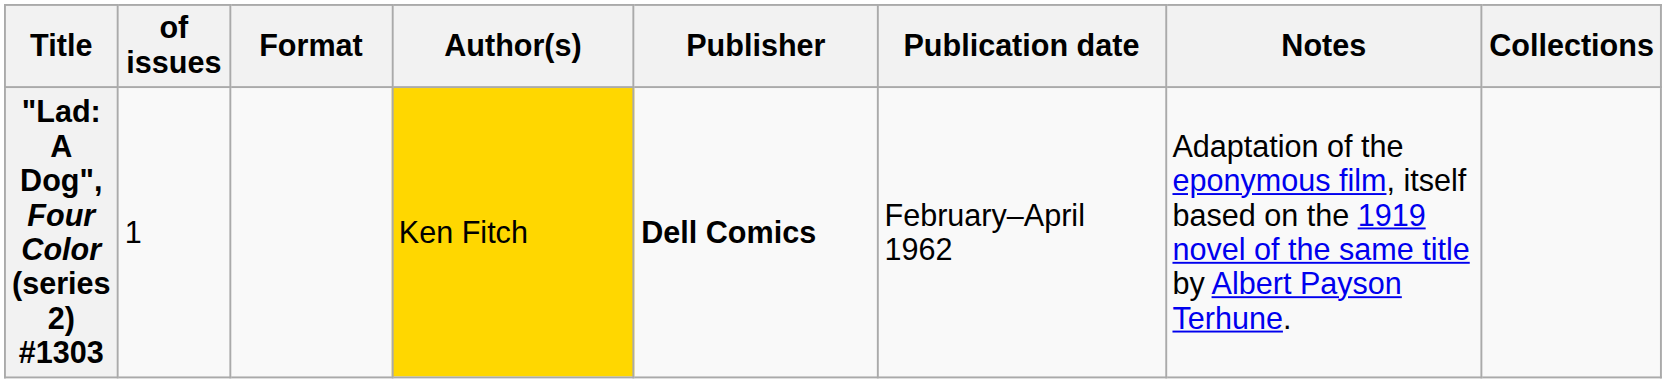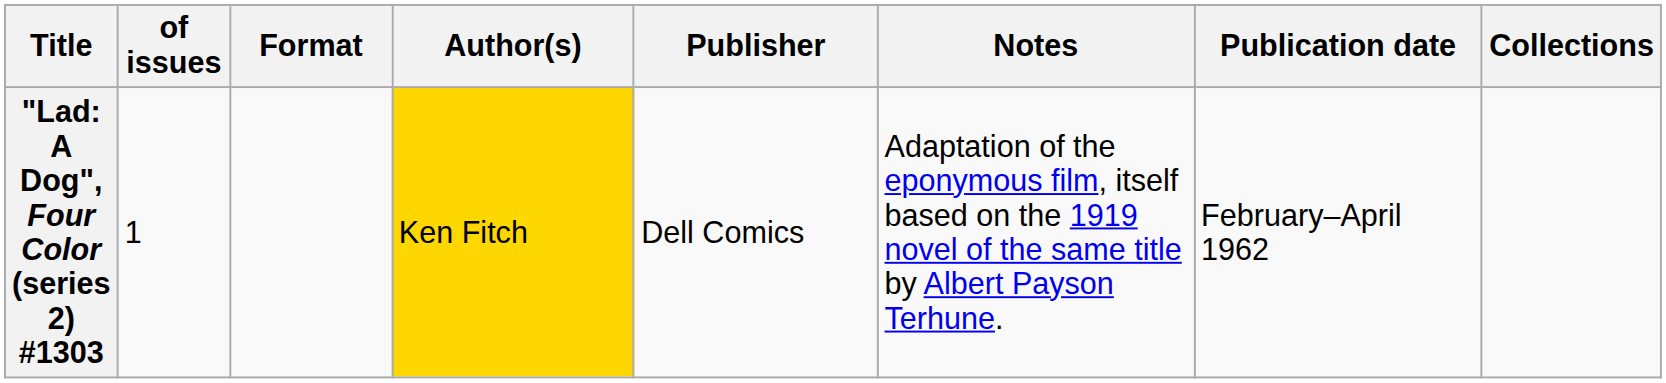 <table class="wikitable">
 <tr>
 <th>Title</th>
 <th style="width:40pt"> of issues</th>
 <th style="width:75pt">Format</th>
 <th style="width:125pt">Author(s)</th>
 <th style="width:125pt">Publisher</th>
+<th style="width:175pt">Notes</th>
 <th style="width:150pt">Publication date</th>
-<th style="width:175pt">Notes</th>
 <th>Collections</th>
 </tr>
 <tr>
 <th>"Lad: A Dog", <em>Four Color</em> (series 2) #1303</th>
 <td>1</td>
 <td></td>
 <td style="background: gold;">Ken Fitch</td>
-<td><strong>Dell Comics</strong></td>
+<td>Dell Comics</td>
+<td>Adaptation of the <a href='#'>eponymous film</a>, itself based on the <a href='#'>1919 novel of the same title</a> by <a href='#'>Albert Payson Terhune</a>.</td>
 <td>February–April 1962</td>
-<td>Adaptation of the <a href='#'>eponymous film</a>, itself based on the <a href='#'>1919 novel of the same title</a> by <a href='#'>Albert Payson Terhune</a>.</td>
 <td></td>
 </tr>
 </table>
